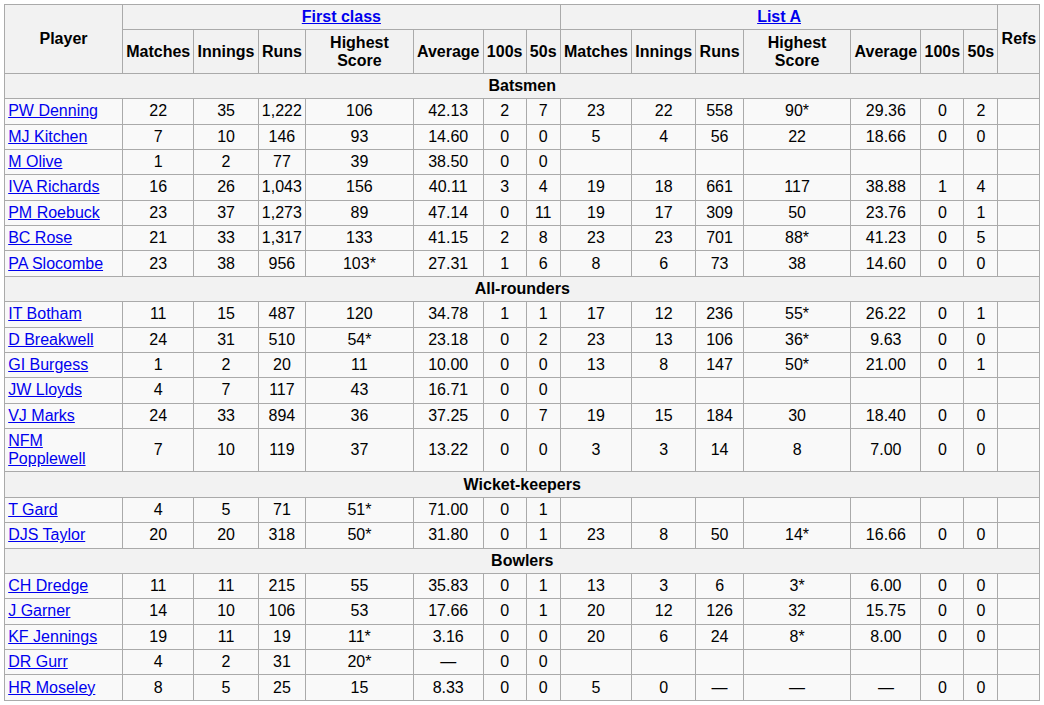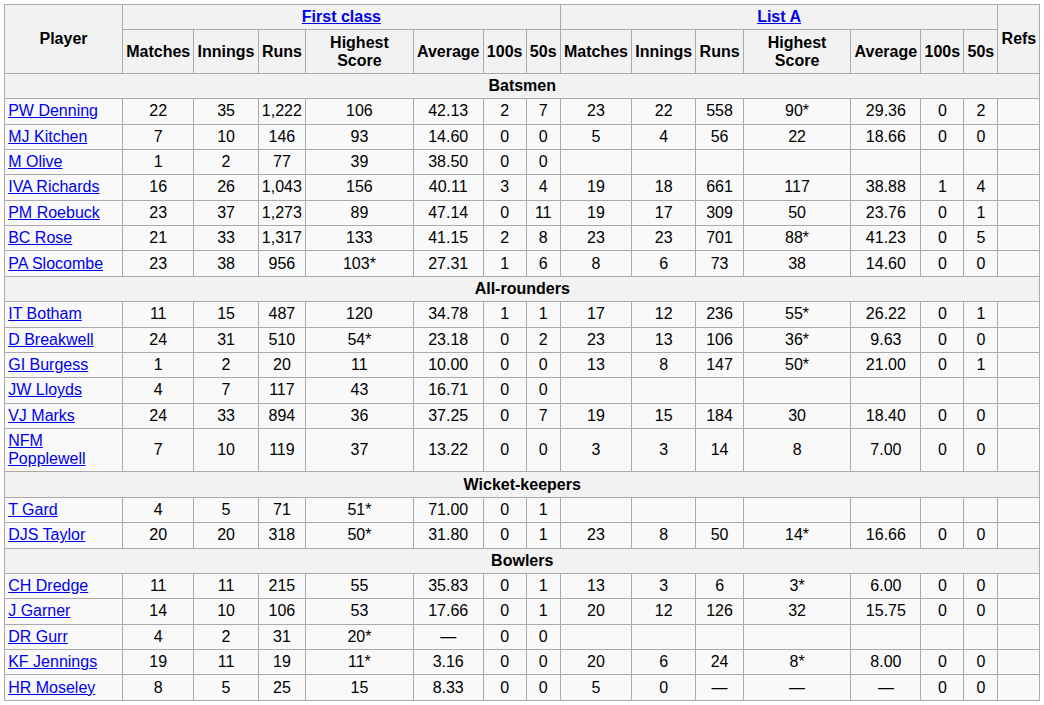 <table class="wikitable" style="text-align:center; width:82%;">
 <tr>
 <th rowspan=2>Player</th>
 <th colspan=7><a href='#'>First class</a></th>
 <th colspan=7><a href='#'>List A</a></th>
 <th rowspan=2>Refs</th>
 </tr>
 <tr>
 <th>Matches</th>
 <th>Innings</th>
 <th>Runs</th>
 <th>Highest Score</th>
 <th>Average</th>
 <th>100s</th>
 <th>50s</th>
 <th>Matches</th>
 <th>Innings</th>
 <th>Runs</th>
 <th>Highest Score</th>
 <th>Average</th>
 <th>100s</th>
 <th>50s</th>
 </tr>
 <tr>
 <th colspan="16">Batsmen</th>
 </tr>
 <tr>
 <td align=left><a href='#'>PW Denning</a></td>
 <td>22</td>
 <td>35</td>
 <td>1,222</td>
 <td>106</td>
 <td>42.13</td>
 <td>2</td>
 <td>7</td>
 <td>23</td>
 <td>22</td>
 <td>558</td>
 <td>90*</td>
 <td>29.36</td>
 <td>0</td>
 <td>2</td>
 <td></td>
 </tr>
 <tr>
 <td align=left><a href='#'>MJ Kitchen</a></td>
 <td>7</td>
 <td>10</td>
 <td>146</td>
 <td>93</td>
 <td>14.60</td>
 <td>0</td>
 <td>0</td>
 <td>5</td>
 <td>4</td>
 <td>56</td>
 <td>22</td>
 <td>18.66</td>
 <td>0</td>
 <td>0</td>
 <td></td>
 </tr>
 <tr>
 <td align=left><a href='#'>M Olive</a></td>
 <td>1</td>
 <td>2</td>
 <td>77</td>
 <td>39</td>
 <td>38.50</td>
 <td>0</td>
 <td>0</td>
 <td></td>
 <td></td>
 <td></td>
 <td></td>
 <td></td>
 <td></td>
 <td></td>
 <td></td>
 </tr>
 <tr>
 <td align=left><a href='#'>IVA Richards</a></td>
 <td>16</td>
 <td>26</td>
 <td>1,043</td>
 <td>156</td>
 <td>40.11</td>
 <td>3</td>
 <td>4</td>
 <td>19</td>
 <td>18</td>
 <td>661</td>
 <td>117</td>
 <td>38.88</td>
 <td>1</td>
 <td>4</td>
 <td></td>
 </tr>
 <tr>
 <td align=left><a href='#'>PM Roebuck</a></td>
 <td>23</td>
 <td>37</td>
 <td>1,273</td>
 <td>89</td>
 <td>47.14</td>
 <td>0</td>
 <td>11</td>
 <td>19</td>
 <td>17</td>
 <td>309</td>
 <td>50</td>
 <td>23.76</td>
 <td>0</td>
 <td>1</td>
 <td></td>
 </tr>
 <tr>
 <td align=left><a href='#'>BC Rose</a></td>
 <td>21</td>
 <td>33</td>
 <td>1,317</td>
 <td>133</td>
 <td>41.15</td>
 <td>2</td>
 <td>8</td>
 <td>23</td>
 <td>23</td>
 <td>701</td>
 <td>88*</td>
 <td>41.23</td>
 <td>0</td>
 <td>5</td>
 <td></td>
 </tr>
 <tr>
 <td align=left><a href='#'>PA Slocombe</a></td>
 <td>23</td>
 <td>38</td>
 <td>956</td>
 <td>103*</td>
 <td>27.31</td>
 <td>1</td>
 <td>6</td>
 <td>8</td>
 <td>6</td>
 <td>73</td>
 <td>38</td>
 <td>14.60</td>
 <td>0</td>
 <td>0</td>
 <td></td>
 </tr>
 <tr>
 <th colspan="16">All-rounders</th>
 </tr>
 <tr>
 <td align=left><a href='#'>IT Botham</a></td>
 <td>11</td>
 <td>15</td>
 <td>487</td>
 <td>120</td>
 <td>34.78</td>
 <td>1</td>
 <td>1</td>
 <td>17</td>
 <td>12</td>
 <td>236</td>
 <td>55*</td>
 <td>26.22</td>
 <td>0</td>
 <td>1</td>
 <td></td>
 </tr>
 <tr>
 <td align=left><a href='#'>D Breakwell</a></td>
 <td>24</td>
 <td>31</td>
 <td>510</td>
 <td>54*</td>
 <td>23.18</td>
 <td>0</td>
 <td>2</td>
 <td>23</td>
 <td>13</td>
 <td>106</td>
 <td>36*</td>
 <td>9.63</td>
 <td>0</td>
 <td>0</td>
 <td></td>
 </tr>
 <tr>
 <td align=left><a href='#'>GI Burgess</a></td>
 <td>1</td>
 <td>2</td>
 <td>20</td>
 <td>11</td>
 <td>10.00</td>
 <td>0</td>
 <td>0</td>
 <td>13</td>
 <td>8</td>
 <td>147</td>
 <td>50*</td>
 <td>21.00</td>
 <td>0</td>
 <td>1</td>
 <td></td>
 </tr>
 <tr>
 <td align=left><a href='#'>JW Lloyds</a></td>
 <td>4</td>
 <td>7</td>
 <td>117</td>
 <td>43</td>
 <td>16.71</td>
 <td>0</td>
 <td>0</td>
 <td></td>
 <td></td>
 <td></td>
 <td></td>
 <td></td>
 <td></td>
 <td></td>
 <td></td>
 </tr>
 <tr>
 <td align=left><a href='#'>VJ Marks</a></td>
 <td>24</td>
 <td>33</td>
 <td>894</td>
 <td>36</td>
 <td>37.25</td>
 <td>0</td>
 <td>7</td>
 <td>19</td>
 <td>15</td>
 <td>184</td>
 <td>30</td>
 <td>18.40</td>
 <td>0</td>
 <td>0</td>
 <td></td>
 </tr>
 <tr>
 <td align=left><a href='#'>NFM Popplewell</a></td>
 <td>7</td>
 <td>10</td>
 <td>119</td>
 <td>37</td>
 <td>13.22</td>
 <td>0</td>
 <td>0</td>
 <td>3</td>
 <td>3</td>
 <td>14</td>
 <td>8</td>
 <td>7.00</td>
 <td>0</td>
 <td>0</td>
 <td></td>
 </tr>
 <tr>
 <th colspan="16">Wicket-keepers</th>
 </tr>
 <tr>
 <td align=left><a href='#'>T Gard</a></td>
 <td>4</td>
 <td>5</td>
 <td>71</td>
 <td>51*</td>
 <td>71.00</td>
 <td>0</td>
 <td>1</td>
 <td></td>
 <td></td>
 <td></td>
 <td></td>
 <td></td>
 <td></td>
 <td></td>
 <td></td>
 </tr>
 <tr>
 <td align=left><a href='#'>DJS Taylor</a></td>
 <td>20</td>
 <td>20</td>
 <td>318</td>
 <td>50*</td>
 <td>31.80</td>
 <td>0</td>
 <td>1</td>
 <td>23</td>
 <td>8</td>
 <td>50</td>
 <td>14*</td>
 <td>16.66</td>
 <td>0</td>
 <td>0</td>
 <td></td>
 </tr>
 <tr>
 <th colspan="16">Bowlers</th>
 </tr>
 <tr>
 <td align=left><a href='#'>CH Dredge</a></td>
 <td>11</td>
 <td>11</td>
 <td>215</td>
 <td>55</td>
 <td>35.83</td>
 <td>0</td>
 <td>1</td>
 <td>13</td>
 <td>3</td>
 <td>6</td>
 <td>3*</td>
 <td>6.00</td>
 <td>0</td>
 <td>0</td>
 <td></td>
 </tr>
 <tr>
 <td align=left><a href='#'>J Garner</a></td>
 <td>14</td>
 <td>10</td>
 <td>106</td>
 <td>53</td>
 <td>17.66</td>
 <td>0</td>
 <td>1</td>
 <td>20</td>
 <td>12</td>
 <td>126</td>
 <td>32</td>
 <td>15.75</td>
 <td>0</td>
 <td>0</td>
 <td></td>
 </tr>
 <tr>
+<td align=left><a href='#'>DR Gurr</a></td>
+<td>4</td>
+<td>2</td>
+<td>31</td>
+<td>20*</td>
+<td>—</td>
+<td>0</td>
+<td>0</td>
+<td></td>
+<td></td>
+<td></td>
+<td></td>
+<td></td>
+<td></td>
+<td></td>
+<td></td>
+</tr>
+<tr>
 <td align=left><a href='#'>KF Jennings</a></td>
 <td>19</td>
 <td>11</td>
 <td>19</td>
 <td>11*</td>
 <td>3.16</td>
 <td>0</td>
 <td>0</td>
 <td>20</td>
 <td>6</td>
 <td>24</td>
 <td>8*</td>
 <td>8.00</td>
 <td>0</td>
 <td>0</td>
-<td></td>
-</tr>
-<tr>
-<td align=left><a href='#'>DR Gurr</a></td>
-<td>4</td>
-<td>2</td>
-<td>31</td>
-<td>20*</td>
-<td>—</td>
-<td>0</td>
-<td>0</td>
-<td></td>
-<td></td>
-<td></td>
-<td></td>
-<td></td>
-<td></td>
-<td></td>
 <td></td>
 </tr>
 <tr>
 <td align=left><a href='#'>HR Moseley</a></td>
 <td>8</td>
 <td>5</td>
 <td>25</td>
 <td>15</td>
 <td>8.33</td>
 <td>0</td>
 <td>0</td>
 <td>5</td>
 <td>0</td>
 <td>—</td>
 <td>—</td>
 <td>—</td>
 <td>0</td>
 <td>0</td>
 <td></td>
 </tr>
 <tr>
 </tr>
 </table>
